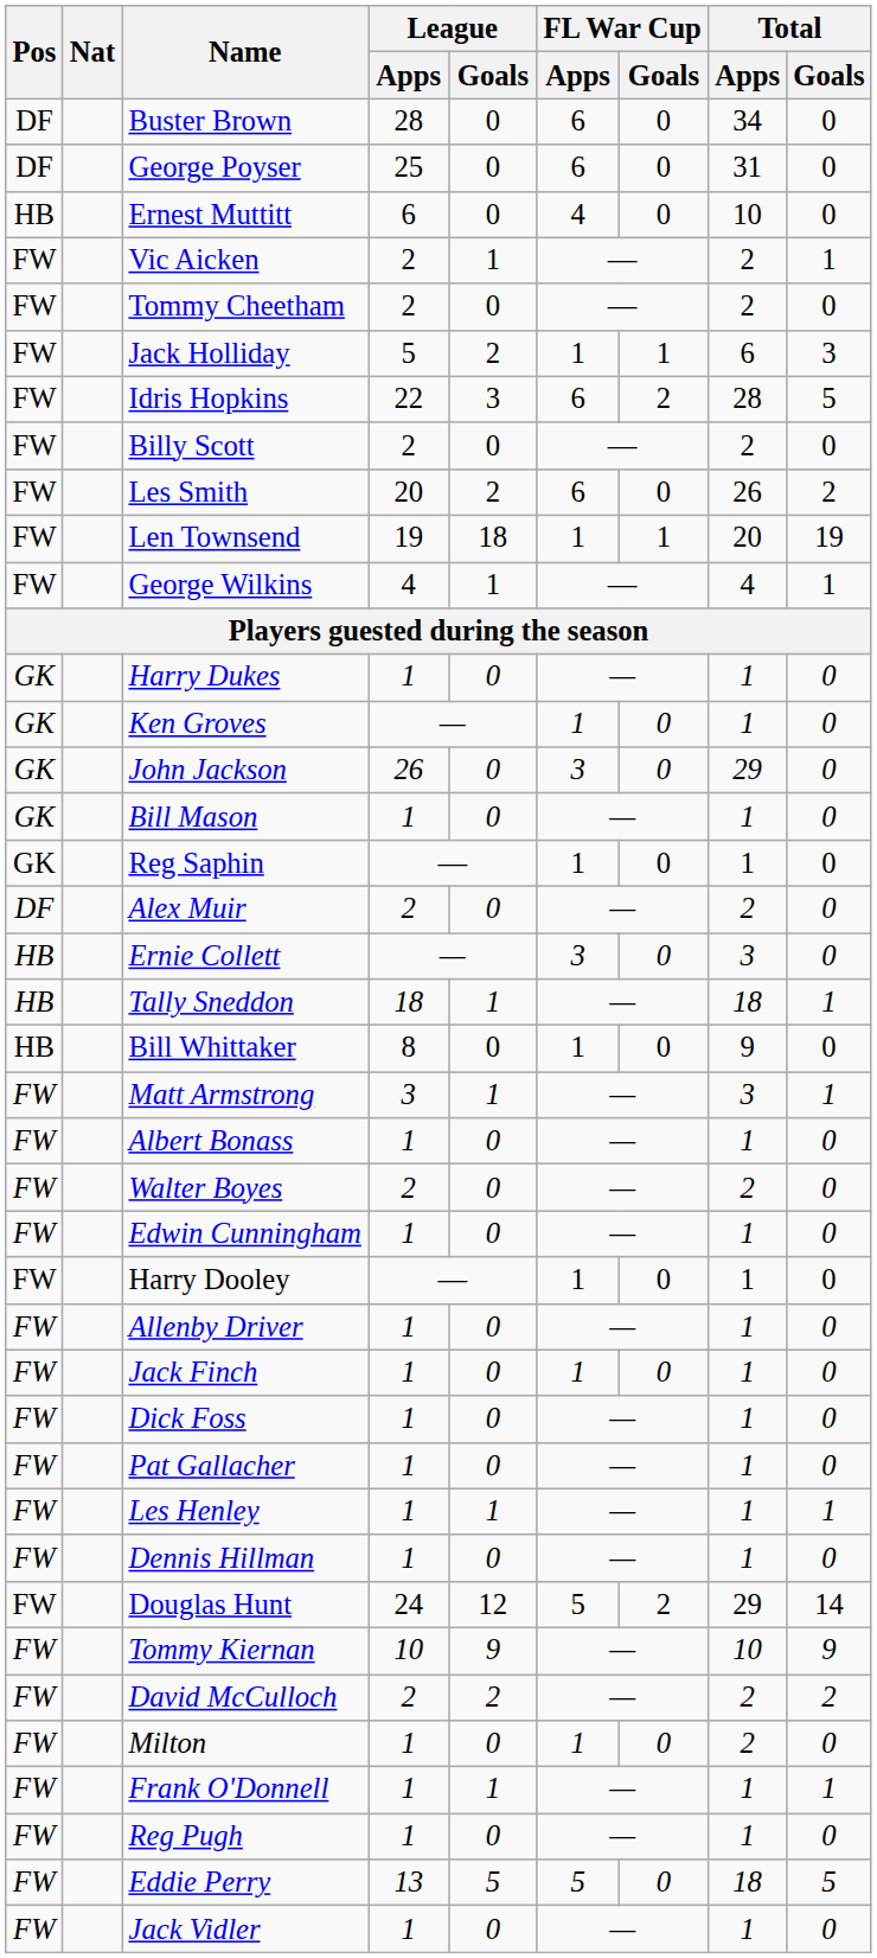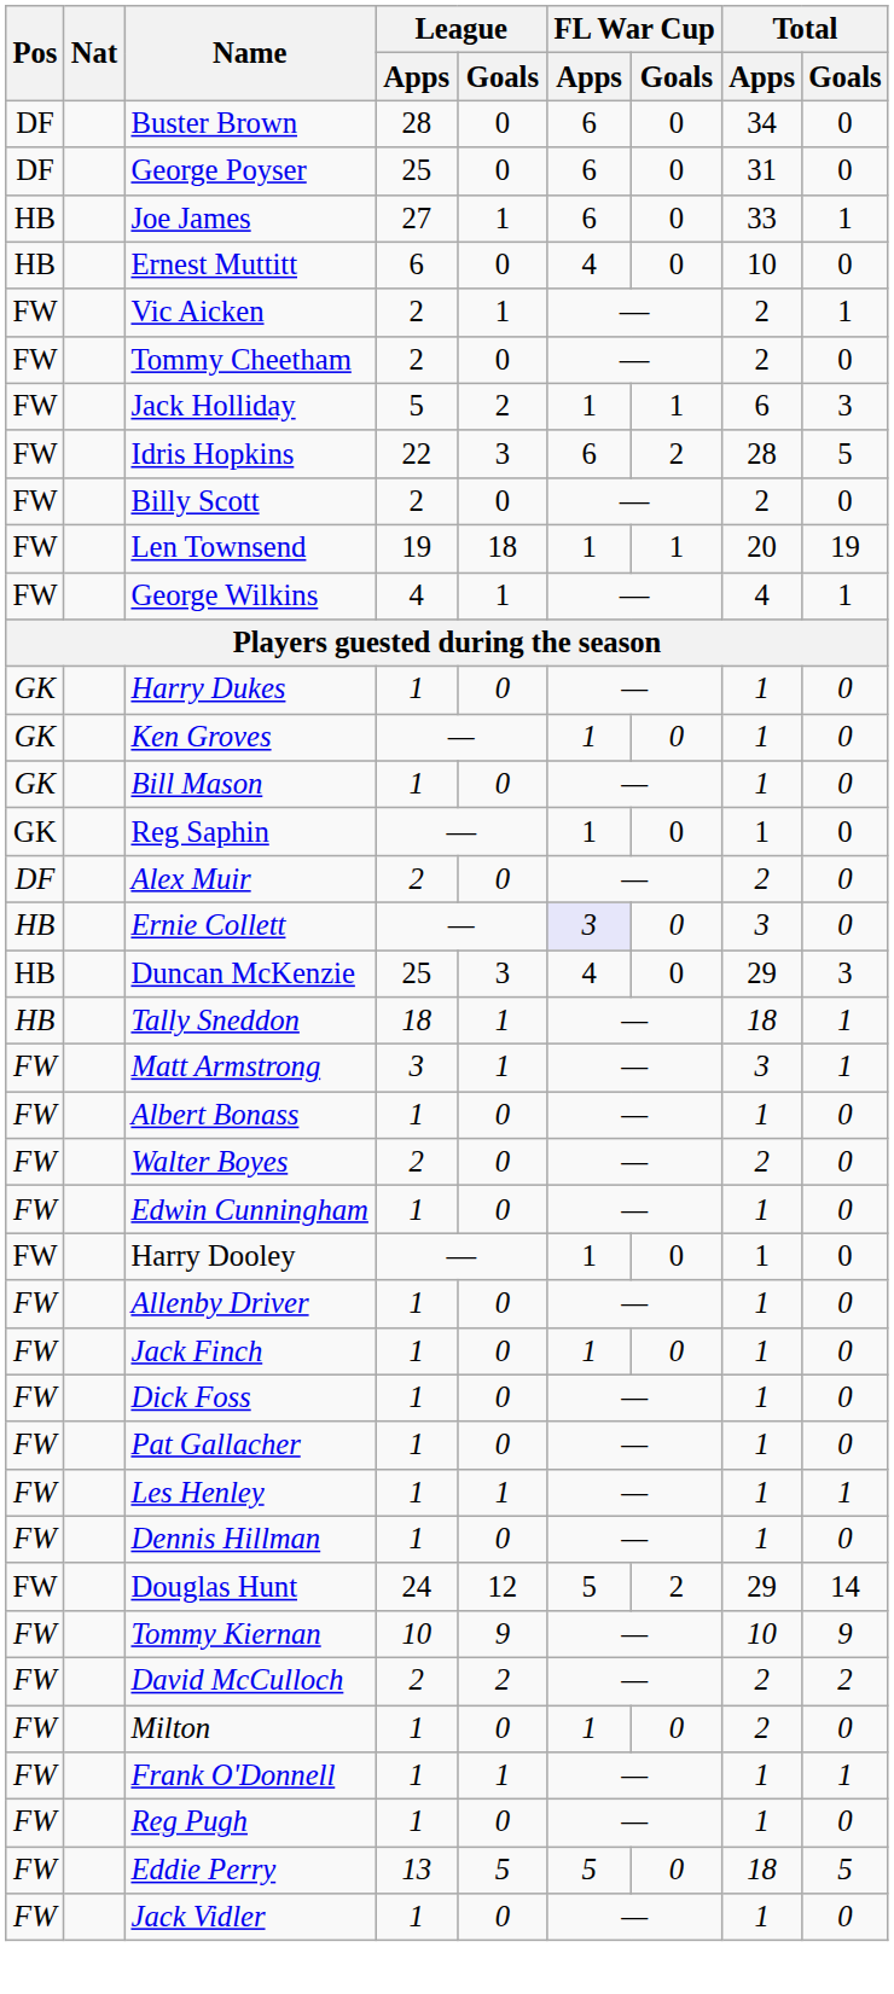 <table class="wikitable" style="text-align:center">
 <tr>
 <th rowspan="2">Pos</th>
 <th rowspan="2">Nat</th>
 <th rowspan="2">Name</th>
 <th colspan="2" style="width:85px;">League</th>
 <th colspan="2">FL War Cup</th>
 <th colspan="2">Total</th>
 </tr>
 <tr>
 <th>Apps</th>
 <th>Goals</th>
 <th>Apps</th>
 <th>Goals</th>
 <th>Apps</th>
 <th>Goals</th>
 </tr>
 <tr>
 <td>DF</td>
 <td></td>
 <td style="text-align:left;"><a href='#'>Buster Brown</a></td>
 <td>28</td>
 <td>0</td>
 <td>6</td>
 <td>0</td>
 <td>34</td>
 <td>0</td>
 </tr>
 <tr>
 <td>DF</td>
 <td></td>
 <td style="text-align:left;"><a href='#'>George Poyser</a></td>
 <td>25</td>
 <td>0</td>
 <td>6</td>
 <td>0</td>
 <td>31</td>
 <td>0</td>
+</tr>
+<tr>
+<td>HB</td>
+<td></td>
+<td style="text-align:left;"><a href='#'>Joe James</a></td>
+<td>27</td>
+<td>1</td>
+<td>6</td>
+<td>0</td>
+<td>33</td>
+<td>1</td>
 </tr>
 <tr>
 <td>HB</td>
 <td><em></em></td>
 <td style="text-align:left;"><a href='#'>Ernest Muttitt</a></td>
 <td>6</td>
 <td>0</td>
 <td>4</td>
 <td>0</td>
 <td>10</td>
 <td>0</td>
 </tr>
 <tr>
 <td>FW</td>
 <td></td>
 <td style="text-align:left;"><a href='#'>Vic Aicken</a></td>
 <td>2</td>
 <td>1</td>
 <td colspan="2">—</td>
 <td>2</td>
 <td>1</td>
 </tr>
 <tr>
 <td>FW</td>
 <td><em></em></td>
 <td style="text-align:left;"><a href='#'>Tommy Cheetham</a></td>
 <td>2</td>
 <td>0</td>
 <td colspan="2">—</td>
 <td>2</td>
 <td>0</td>
 </tr>
 <tr>
 <td>FW</td>
 <td><em></em></td>
 <td style="text-align:left;"><a href='#'>Jack Holliday</a></td>
 <td>5</td>
 <td>2</td>
 <td>1</td>
 <td>1</td>
 <td>6</td>
 <td>3</td>
 </tr>
 <tr>
 <td>FW</td>
 <td></td>
 <td style="text-align:left;"><a href='#'>Idris Hopkins</a></td>
 <td>22</td>
 <td>3</td>
 <td>6</td>
 <td>2</td>
 <td>28</td>
 <td>5</td>
 </tr>
 <tr>
 <td>FW</td>
 <td></td>
 <td style="text-align:left;"><a href='#'>Billy Scott</a></td>
 <td>2</td>
 <td>0</td>
 <td colspan="2">—</td>
 <td>2</td>
 <td>0</td>
 </tr>
 <tr>
 <td>FW</td>
 <td><em></em></td>
-<td style="text-align:left;"><a href='#'>Les Smith</a></td>
-<td>20</td>
-<td>2</td>
-<td>6</td>
-<td>0</td>
-<td>26</td>
-<td>2</td>
-</tr>
-<tr>
-<td>FW</td>
-<td><em></em></td>
 <td style="text-align:left;"><a href='#'>Len Townsend</a></td>
 <td>19</td>
 <td>18</td>
 <td>1</td>
 <td>1</td>
 <td>20</td>
 <td>19</td>
 </tr>
 <tr>
 <td>FW</td>
 <td><em></em></td>
 <td style="text-align:left;"><a href='#'>George Wilkins</a></td>
 <td>4</td>
 <td>1</td>
 <td colspan="2">—</td>
 <td>4</td>
 <td>1</td>
 </tr>
 <tr>
 <th colspan="9">Players guested during the season</th>
 </tr>
 <tr>
 <td><em>GK</em></td>
 <td><em></em></td>
 <td style="text-align:left;"><em><a href='#'>Harry Dukes</a></em></td>
 <td><em>1</em></td>
 <td><em>0</em></td>
 <td colspan="2"><em>—</em></td>
 <td><em>1</em></td>
 <td><em>0</em></td>
 </tr>
 <tr>
 <td><em>GK</em></td>
 <td><em></em></td>
 <td style="text-align:left;"><em><a href='#'>Ken Groves</a></em></td>
 <td colspan="2"><em>—</em></td>
 <td><em>1</em></td>
 <td><em>0</em></td>
 <td><em>1</em></td>
 <td><em>0</em></td>
 </tr>
 <tr>
 <td><em>GK</em></td>
 <td><em></em></td>
-<td style="text-align:left;"><a href='#'><em>John Jackson</em></a></td>
-<td><em>26</em></td>
-<td><em>0</em></td>
-<td><em>3</em></td>
-<td><em>0</em></td>
-<td><em>29</em></td>
-<td><em>0</em></td>
-</tr>
-<tr>
-<td><em>GK</em></td>
-<td><em></em></td>
 <td style="text-align:left;"><a href='#'><em>Bill Mason</em></a></td>
 <td><em>1</em></td>
 <td><em>0</em></td>
 <td colspan="2"><em>—</em></td>
 <td><em>1</em></td>
 <td><em>0</em></td>
 </tr>
 <tr>
 <td>GK</td>
 <td></td>
 <td style="text-align:left;"><a href='#'>Reg Saphin</a></td>
 <td colspan="2">—</td>
 <td>1</td>
 <td>0</td>
 <td>1</td>
 <td>0</td>
 </tr>
 <tr>
 <td><em>DF</em></td>
 <td><em></em></td>
 <td style="text-align:left;"><a href='#'><em>Alex Muir</em></a></td>
 <td><em>2</em></td>
 <td><em>0</em></td>
 <td colspan="2"><em>—</em></td>
 <td><em>2</em></td>
 <td><em>0</em></td>
 </tr>
 <tr>
 <td><em>HB</em></td>
 <td><em></em></td>
 <td style="text-align:left;"><a href='#'><em>Ernie Collett</em></a></td>
 <td colspan="2"><em>—</em></td>
-<td><em>3</em></td>
+<td style="background: lavender;"><em>3</em></td>
 <td><em>0</em></td>
 <td><em>3</em></td>
 <td><em>0</em></td>
+</tr>
+<tr>
+<td>HB</td>
+<td></td>
+<td style="text-align:left;"><a href='#'>Duncan McKenzie</a></td>
+<td>25</td>
+<td>3</td>
+<td>4</td>
+<td>0</td>
+<td>29</td>
+<td>3</td>
 </tr>
 <tr>
 <td><em>HB</em></td>
 <td><em></em></td>
 <td style="text-align:left;"><em><a href='#'>Tally Sneddon</a></em></td>
 <td><em>18</em></td>
 <td><em>1</em></td>
 <td colspan="2"><em>—</em></td>
 <td><em>18</em></td>
 <td><em>1</em></td>
-</tr>
-<tr>
-<td>HB</td>
-<td></td>
-<td style="text-align:left;"><a href='#'>Bill Whittaker</a></td>
-<td>8</td>
-<td>0</td>
-<td>1</td>
-<td>0</td>
-<td>9</td>
-<td>0</td>
 </tr>
 <tr>
 <td><em>FW</em></td>
 <td><em></em></td>
 <td style="text-align:left;"><em><a href='#'>Matt Armstrong</a></em></td>
 <td><em>3</em></td>
 <td><em>1</em></td>
 <td colspan="2"><em>—</em></td>
 <td><em>3</em></td>
 <td><em>1</em></td>
 </tr>
 <tr>
 <td><em>FW</em></td>
 <td><em></em></td>
 <td style="text-align:left;"><em><a href='#'>Albert Bonass</a></em></td>
 <td><em>1</em></td>
 <td><em>0</em></td>
 <td colspan="2"><em>—</em></td>
 <td><em>1</em></td>
 <td><em>0</em></td>
 </tr>
 <tr>
 <td><em>FW</em></td>
 <td><em></em></td>
 <td style="text-align:left;"><em><a href='#'>Walter Boyes</a></em></td>
 <td><em>2</em></td>
 <td><em>0</em></td>
 <td colspan="2"><em>—</em></td>
 <td><em>2</em></td>
 <td><em>0</em></td>
 </tr>
 <tr>
 <td><em>FW</em></td>
 <td><em></em></td>
 <td style="text-align:left;"><em><a href='#'>Edwin Cunningham</a></em></td>
 <td><em>1</em></td>
 <td><em>0</em></td>
 <td colspan="2"><em>—</em></td>
 <td><em>1</em></td>
 <td><em>0</em></td>
 </tr>
 <tr>
 <td>FW</td>
 <td><em></em></td>
 <td style="text-align:left;">Harry Dooley</td>
 <td colspan="2">—</td>
 <td>1</td>
 <td>0</td>
 <td>1</td>
 <td>0</td>
 </tr>
 <tr>
 <td><em>FW</em></td>
 <td><em></em></td>
 <td style="text-align:left;"><em><a href='#'>Allenby Driver</a></em></td>
 <td><em>1</em></td>
 <td><em>0</em></td>
 <td colspan="2"><em>—</em></td>
 <td><em>1</em></td>
 <td><em>0</em></td>
 </tr>
 <tr>
 <td><em>FW</em></td>
 <td><em></em></td>
 <td style="text-align:left;"><a href='#'><em>Jack Finch</em></a></td>
 <td><em>1</em></td>
 <td><em>0</em></td>
 <td><em>1</em></td>
 <td><em>0</em></td>
 <td><em>1</em></td>
 <td><em>0</em></td>
 </tr>
 <tr>
 <td><em>FW</em></td>
 <td><em></em></td>
 <td style="text-align:left;"><em><a href='#'>Dick Foss</a></em></td>
 <td><em>1</em></td>
 <td><em>0</em></td>
 <td colspan="2"><em>—</em></td>
 <td><em>1</em></td>
 <td><em>0</em></td>
 </tr>
 <tr>
 <td><em>FW</em></td>
 <td><em></em></td>
 <td style="text-align:left;"><a href='#'><em>Pat Gallacher</em></a></td>
 <td><em>1</em></td>
 <td><em>0</em></td>
 <td colspan="2"><em>—</em></td>
 <td><em>1</em></td>
 <td><em>0</em></td>
 </tr>
 <tr>
 <td><em>FW</em></td>
 <td><em></em></td>
 <td style="text-align:left;"><em><a href='#'>Les Henley</a></em></td>
 <td><em>1</em></td>
 <td><em>1</em></td>
 <td colspan="2"><em>—</em></td>
 <td><em>1</em></td>
 <td><em>1</em></td>
 </tr>
 <tr>
 <td><em>FW</em></td>
 <td><em></em></td>
 <td style="text-align:left;"><em><a href='#'>Dennis Hillman</a></em></td>
 <td><em>1</em></td>
 <td><em>0</em></td>
 <td colspan="2"><em>—</em></td>
 <td><em>1</em></td>
 <td><em>0</em></td>
 </tr>
 <tr>
 <td>FW</td>
 <td></td>
 <td style="text-align:left;"><a href='#'>Douglas Hunt</a></td>
 <td>24</td>
 <td>12</td>
 <td>5</td>
 <td>2</td>
 <td>29</td>
 <td>14</td>
 </tr>
 <tr>
 <td><em>FW</em></td>
 <td><em></em></td>
 <td style="text-align:left;"><em><a href='#'>Tommy Kiernan</a></em></td>
 <td><em>10</em></td>
 <td><em>9</em></td>
 <td colspan="2"><em>—</em></td>
 <td><em>10</em></td>
 <td><em>9</em></td>
 </tr>
 <tr>
 <td><em>FW</em></td>
 <td><em></em></td>
 <td style="text-align:left;"><em><a href='#'>David McCulloch</a></em></td>
 <td><em>2</em></td>
 <td><em>2</em></td>
 <td colspan="2"><em>—</em></td>
 <td><em>2</em></td>
 <td><em>2</em></td>
 </tr>
 <tr>
 <td><em>FW</em></td>
 <td></td>
 <td style="text-align:left;"><em>Milton</em></td>
 <td><em>1</em></td>
 <td><em>0</em></td>
 <td><em>1</em></td>
 <td><em>0</em></td>
 <td><em>2</em></td>
 <td><em>0</em></td>
 </tr>
 <tr>
 <td><em>FW</em></td>
 <td><em></em></td>
 <td style="text-align:left;"><a href='#'><em>Frank O'Donnell</em></a></td>
 <td><em>1</em></td>
 <td><em>1</em></td>
 <td colspan="2"><em>—</em></td>
 <td><em>1</em></td>
 <td><em>1</em></td>
 </tr>
 <tr>
 <td><em>FW</em></td>
 <td><em></em></td>
 <td style="text-align:left;"><em><a href='#'>Reg Pugh</a></em></td>
 <td><em>1</em></td>
 <td><em>0</em></td>
 <td colspan="2"><em>—</em></td>
 <td><em>1</em></td>
 <td><em>0</em></td>
 </tr>
 <tr>
 <td><em>FW</em></td>
 <td><em></em></td>
 <td style="text-align:left;"><a href='#'><em>Eddie Perry</em></a></td>
 <td><em>13</em></td>
 <td><em>5</em></td>
 <td><em>5</em></td>
 <td><em>0</em></td>
 <td><em>18</em></td>
 <td><em>5</em></td>
 </tr>
 <tr>
 <td><em>FW</em></td>
 <td><em></em></td>
 <td style="text-align:left;"><em><a href='#'>Jack Vidler</a></em></td>
 <td><em>1</em></td>
 <td><em>0</em></td>
 <td colspan="2"><em>—</em></td>
 <td><em>1</em></td>
 <td><em>0</em></td>
 </tr>
 </table>
